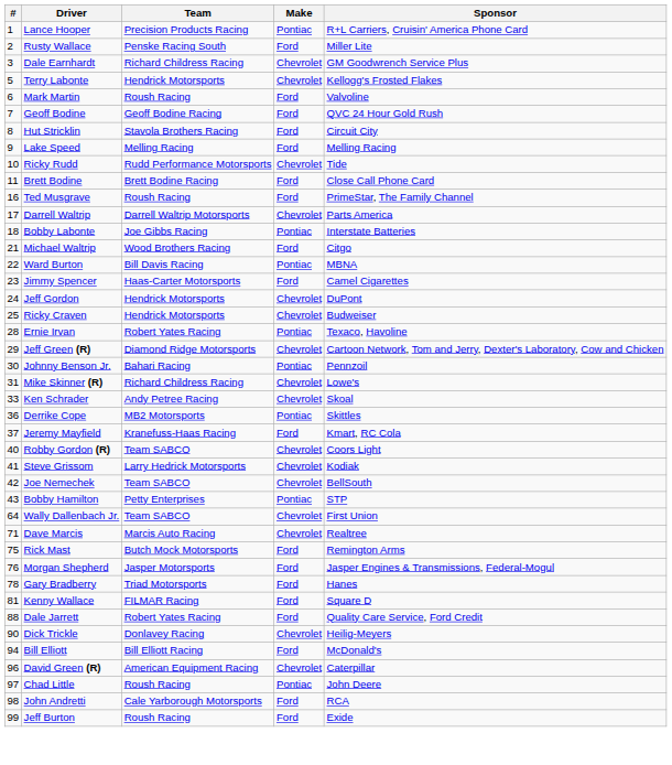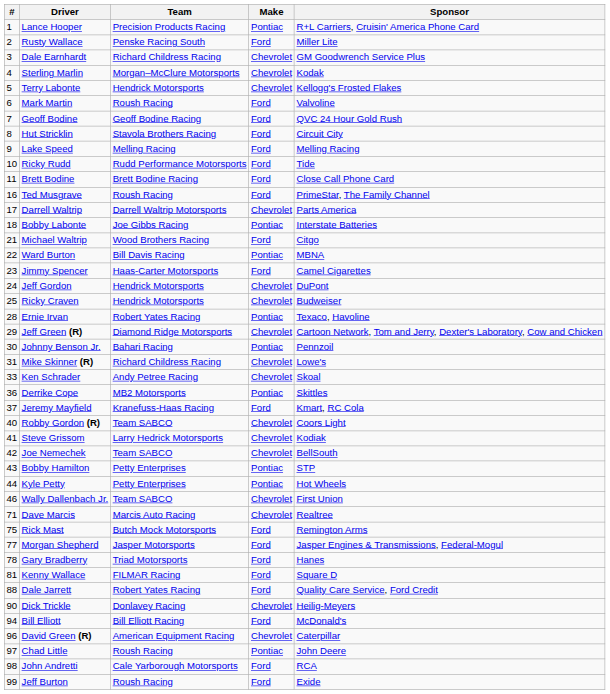 <table class="wikitable">
 <tr>
 <th>#</th>
 <th>Driver</th>
 <th>Team</th>
 <th>Make</th>
 <th>Sponsor</th>
 </tr>
 <tr>
 <td>1</td>
 <td><a href='#'>Lance Hooper</a></td>
 <td><a href='#'>Precision Products Racing</a></td>
 <td><a href='#'>Pontiac</a></td>
 <td><a href='#'>R+L Carriers</a>, <a href='#'>Cruisin' America Phone Card</a></td>
 </tr>
 <tr>
 <td>2</td>
 <td><a href='#'>Rusty Wallace</a></td>
 <td><a href='#'>Penske Racing South</a></td>
 <td><a href='#'>Ford</a></td>
 <td><a href='#'>Miller Lite</a></td>
 </tr>
 <tr>
 <td>3</td>
 <td><a href='#'>Dale Earnhardt</a></td>
 <td><a href='#'>Richard Childress Racing</a></td>
 <td><a href='#'>Chevrolet</a></td>
 <td><a href='#'>GM Goodwrench Service Plus</a></td>
+</tr>
+<tr>
+<td>4</td>
+<td><a href='#'>Sterling Marlin</a></td>
+<td><a href='#'>Morgan–McClure Motorsports</a></td>
+<td><a href='#'>Chevrolet</a></td>
+<td><a href='#'>Kodak</a></td>
 </tr>
 <tr>
 <td>5</td>
 <td><a href='#'>Terry Labonte</a></td>
 <td><a href='#'>Hendrick Motorsports</a></td>
 <td><a href='#'>Chevrolet</a></td>
 <td><a href='#'>Kellogg's Frosted Flakes</a></td>
 </tr>
 <tr>
 <td>6</td>
 <td><a href='#'>Mark Martin</a></td>
 <td><a href='#'>Roush Racing</a></td>
 <td><a href='#'>Ford</a></td>
 <td><a href='#'>Valvoline</a></td>
 </tr>
 <tr>
 <td>7</td>
 <td><a href='#'>Geoff Bodine</a></td>
 <td><a href='#'>Geoff Bodine Racing</a></td>
 <td><a href='#'>Ford</a></td>
 <td><a href='#'>QVC 24 Hour Gold Rush</a></td>
 </tr>
 <tr>
 <td>8</td>
 <td><a href='#'>Hut Stricklin</a></td>
 <td><a href='#'>Stavola Brothers Racing</a></td>
 <td><a href='#'>Ford</a></td>
 <td><a href='#'>Circuit City</a></td>
 </tr>
 <tr>
 <td>9</td>
 <td><a href='#'>Lake Speed</a></td>
 <td><a href='#'>Melling Racing</a></td>
 <td><a href='#'>Ford</a></td>
 <td><a href='#'>Melling Racing</a></td>
 </tr>
 <tr>
 <td>10</td>
 <td><a href='#'>Ricky Rudd</a></td>
 <td><a href='#'>Rudd Performance Motorsports</a></td>
-<td><a href='#'>Chevrolet</a></td>
+<td><a href='#'>Ford</a></td>
 <td><a href='#'>Tide</a></td>
 </tr>
 <tr>
 <td>11</td>
 <td><a href='#'>Brett Bodine</a></td>
 <td><a href='#'>Brett Bodine Racing</a></td>
 <td><a href='#'>Ford</a></td>
 <td><a href='#'>Close Call Phone Card</a></td>
 </tr>
 <tr>
 <td>16</td>
 <td><a href='#'>Ted Musgrave</a></td>
 <td><a href='#'>Roush Racing</a></td>
 <td><a href='#'>Ford</a></td>
 <td><a href='#'>PrimeStar</a>, <a href='#'>The Family Channel</a></td>
 </tr>
 <tr>
 <td>17</td>
 <td><a href='#'>Darrell Waltrip</a></td>
 <td><a href='#'>Darrell Waltrip Motorsports</a></td>
 <td><a href='#'>Chevrolet</a></td>
 <td><a href='#'>Parts America</a></td>
 </tr>
 <tr>
 <td>18</td>
 <td><a href='#'>Bobby Labonte</a></td>
 <td><a href='#'>Joe Gibbs Racing</a></td>
 <td><a href='#'>Pontiac</a></td>
 <td><a href='#'>Interstate Batteries</a></td>
 </tr>
 <tr>
 <td>21</td>
 <td><a href='#'>Michael Waltrip</a></td>
 <td><a href='#'>Wood Brothers Racing</a></td>
 <td><a href='#'>Ford</a></td>
 <td><a href='#'>Citgo</a></td>
 </tr>
 <tr>
 <td>22</td>
 <td><a href='#'>Ward Burton</a></td>
 <td><a href='#'>Bill Davis Racing</a></td>
 <td><a href='#'>Pontiac</a></td>
 <td><a href='#'>MBNA</a></td>
 </tr>
 <tr>
 <td>23</td>
 <td><a href='#'>Jimmy Spencer</a></td>
 <td><a href='#'>Haas-Carter Motorsports</a></td>
 <td><a href='#'>Ford</a></td>
 <td><a href='#'>Camel Cigarettes</a></td>
 </tr>
 <tr>
 <td>24</td>
 <td><a href='#'>Jeff Gordon</a></td>
 <td><a href='#'>Hendrick Motorsports</a></td>
 <td><a href='#'>Chevrolet</a></td>
 <td><a href='#'>DuPont</a></td>
 </tr>
 <tr>
 <td>25</td>
 <td><a href='#'>Ricky Craven</a></td>
 <td><a href='#'>Hendrick Motorsports</a></td>
 <td><a href='#'>Chevrolet</a></td>
 <td><a href='#'>Budweiser</a></td>
 </tr>
 <tr>
 <td>28</td>
 <td><a href='#'>Ernie Irvan</a></td>
 <td><a href='#'>Robert Yates Racing</a></td>
 <td><a href='#'>Pontiac</a></td>
 <td><a href='#'>Texaco</a>, <a href='#'>Havoline</a></td>
 </tr>
 <tr>
 <td>29</td>
 <td><a href='#'>Jeff Green</a> <strong>(R)</strong></td>
 <td><a href='#'>Diamond Ridge Motorsports</a></td>
 <td><a href='#'>Chevrolet</a></td>
 <td><a href='#'>Cartoon Network</a>, <a href='#'>Tom and Jerry</a>, <a href='#'>Dexter's Laboratory</a>, <a href='#'>Cow and Chicken</a></td>
 </tr>
 <tr>
 <td>30</td>
 <td><a href='#'>Johnny Benson Jr.</a></td>
 <td><a href='#'>Bahari Racing</a></td>
 <td><a href='#'>Pontiac</a></td>
 <td><a href='#'>Pennzoil</a></td>
 </tr>
 <tr>
 <td>31</td>
 <td><a href='#'>Mike Skinner</a> <strong>(R)</strong></td>
 <td><a href='#'>Richard Childress Racing</a></td>
 <td><a href='#'>Chevrolet</a></td>
 <td><a href='#'>Lowe's</a></td>
 </tr>
 <tr>
 <td>33</td>
 <td><a href='#'>Ken Schrader</a></td>
 <td><a href='#'>Andy Petree Racing</a></td>
 <td><a href='#'>Chevrolet</a></td>
 <td><a href='#'>Skoal</a></td>
 </tr>
 <tr>
 <td>36</td>
 <td><a href='#'>Derrike Cope</a></td>
 <td><a href='#'>MB2 Motorsports</a></td>
 <td><a href='#'>Pontiac</a></td>
 <td><a href='#'>Skittles</a></td>
 </tr>
 <tr>
 <td>37</td>
 <td><a href='#'>Jeremy Mayfield</a></td>
 <td><a href='#'>Kranefuss-Haas Racing</a></td>
 <td><a href='#'>Ford</a></td>
 <td><a href='#'>Kmart</a>, <a href='#'>RC Cola</a></td>
 </tr>
 <tr>
 <td>40</td>
 <td><a href='#'>Robby Gordon</a> <strong>(R)</strong></td>
 <td><a href='#'>Team SABCO</a></td>
 <td><a href='#'>Chevrolet</a></td>
 <td><a href='#'>Coors Light</a></td>
 </tr>
 <tr>
 <td>41</td>
 <td><a href='#'>Steve Grissom</a></td>
 <td><a href='#'>Larry Hedrick Motorsports</a></td>
 <td><a href='#'>Chevrolet</a></td>
 <td><a href='#'>Kodiak</a></td>
 </tr>
 <tr>
 <td>42</td>
 <td><a href='#'>Joe Nemechek</a></td>
 <td><a href='#'>Team SABCO</a></td>
 <td><a href='#'>Chevrolet</a></td>
 <td><a href='#'>BellSouth</a></td>
 </tr>
 <tr>
 <td>43</td>
 <td><a href='#'>Bobby Hamilton</a></td>
 <td><a href='#'>Petty Enterprises</a></td>
 <td><a href='#'>Pontiac</a></td>
 <td><a href='#'>STP</a></td>
 </tr>
 <tr>
-<td>64</td>
+<td>44</td>
+<td><a href='#'>Kyle Petty</a></td>
+<td><a href='#'>Petty Enterprises</a></td>
+<td><a href='#'>Pontiac</a></td>
+<td><a href='#'>Hot Wheels</a></td>
+</tr>
+<tr>
+<td>46</td>
 <td><a href='#'>Wally Dallenbach Jr.</a></td>
 <td><a href='#'>Team SABCO</a></td>
 <td><a href='#'>Chevrolet</a></td>
 <td><a href='#'>First Union</a></td>
 </tr>
 <tr>
 <td>71</td>
 <td><a href='#'>Dave Marcis</a></td>
 <td><a href='#'>Marcis Auto Racing</a></td>
 <td><a href='#'>Chevrolet</a></td>
 <td><a href='#'>Realtree</a></td>
 </tr>
 <tr>
 <td>75</td>
 <td><a href='#'>Rick Mast</a></td>
 <td><a href='#'>Butch Mock Motorsports</a></td>
 <td><a href='#'>Ford</a></td>
 <td><a href='#'>Remington Arms</a></td>
 </tr>
 <tr>
-<td>76</td>
+<td>77</td>
 <td><a href='#'>Morgan Shepherd</a></td>
 <td><a href='#'>Jasper Motorsports</a></td>
 <td><a href='#'>Ford</a></td>
 <td><a href='#'>Jasper Engines & Transmissions</a>, <a href='#'>Federal-Mogul</a></td>
 </tr>
 <tr>
 <td>78</td>
 <td><a href='#'>Gary Bradberry</a></td>
 <td><a href='#'>Triad Motorsports</a></td>
 <td><a href='#'>Ford</a></td>
 <td><a href='#'>Hanes</a></td>
 </tr>
 <tr>
 <td>81</td>
 <td><a href='#'>Kenny Wallace</a></td>
 <td><a href='#'>FILMAR Racing</a></td>
 <td><a href='#'>Ford</a></td>
 <td><a href='#'>Square D</a></td>
 </tr>
 <tr>
 <td>88</td>
 <td><a href='#'>Dale Jarrett</a></td>
 <td><a href='#'>Robert Yates Racing</a></td>
 <td><a href='#'>Ford</a></td>
 <td><a href='#'>Quality Care Service</a>, <a href='#'>Ford Credit</a></td>
 </tr>
 <tr>
 <td>90</td>
 <td><a href='#'>Dick Trickle</a></td>
 <td><a href='#'>Donlavey Racing</a></td>
 <td><a href='#'>Chevrolet</a></td>
 <td><a href='#'>Heilig-Meyers</a></td>
 </tr>
 <tr>
 <td>94</td>
 <td><a href='#'>Bill Elliott</a></td>
 <td><a href='#'>Bill Elliott Racing</a></td>
 <td><a href='#'>Ford</a></td>
 <td><a href='#'>McDonald's</a></td>
 </tr>
 <tr>
 <td>96</td>
 <td><a href='#'>David Green</a> <strong>(R)</strong></td>
 <td><a href='#'>American Equipment Racing</a></td>
 <td><a href='#'>Chevrolet</a></td>
 <td><a href='#'>Caterpillar</a></td>
 </tr>
 <tr>
 <td>97</td>
 <td><a href='#'>Chad Little</a></td>
 <td><a href='#'>Roush Racing</a></td>
 <td><a href='#'>Pontiac</a></td>
 <td><a href='#'>John Deere</a></td>
 </tr>
 <tr>
 <td>98</td>
 <td><a href='#'>John Andretti</a></td>
 <td><a href='#'>Cale Yarborough Motorsports</a></td>
 <td><a href='#'>Ford</a></td>
 <td><a href='#'>RCA</a></td>
 </tr>
 <tr>
 <td>99</td>
 <td><a href='#'>Jeff Burton</a></td>
 <td><a href='#'>Roush Racing</a></td>
 <td><a href='#'>Ford</a></td>
 <td><a href='#'>Exide</a></td>
 </tr>
 </table>
